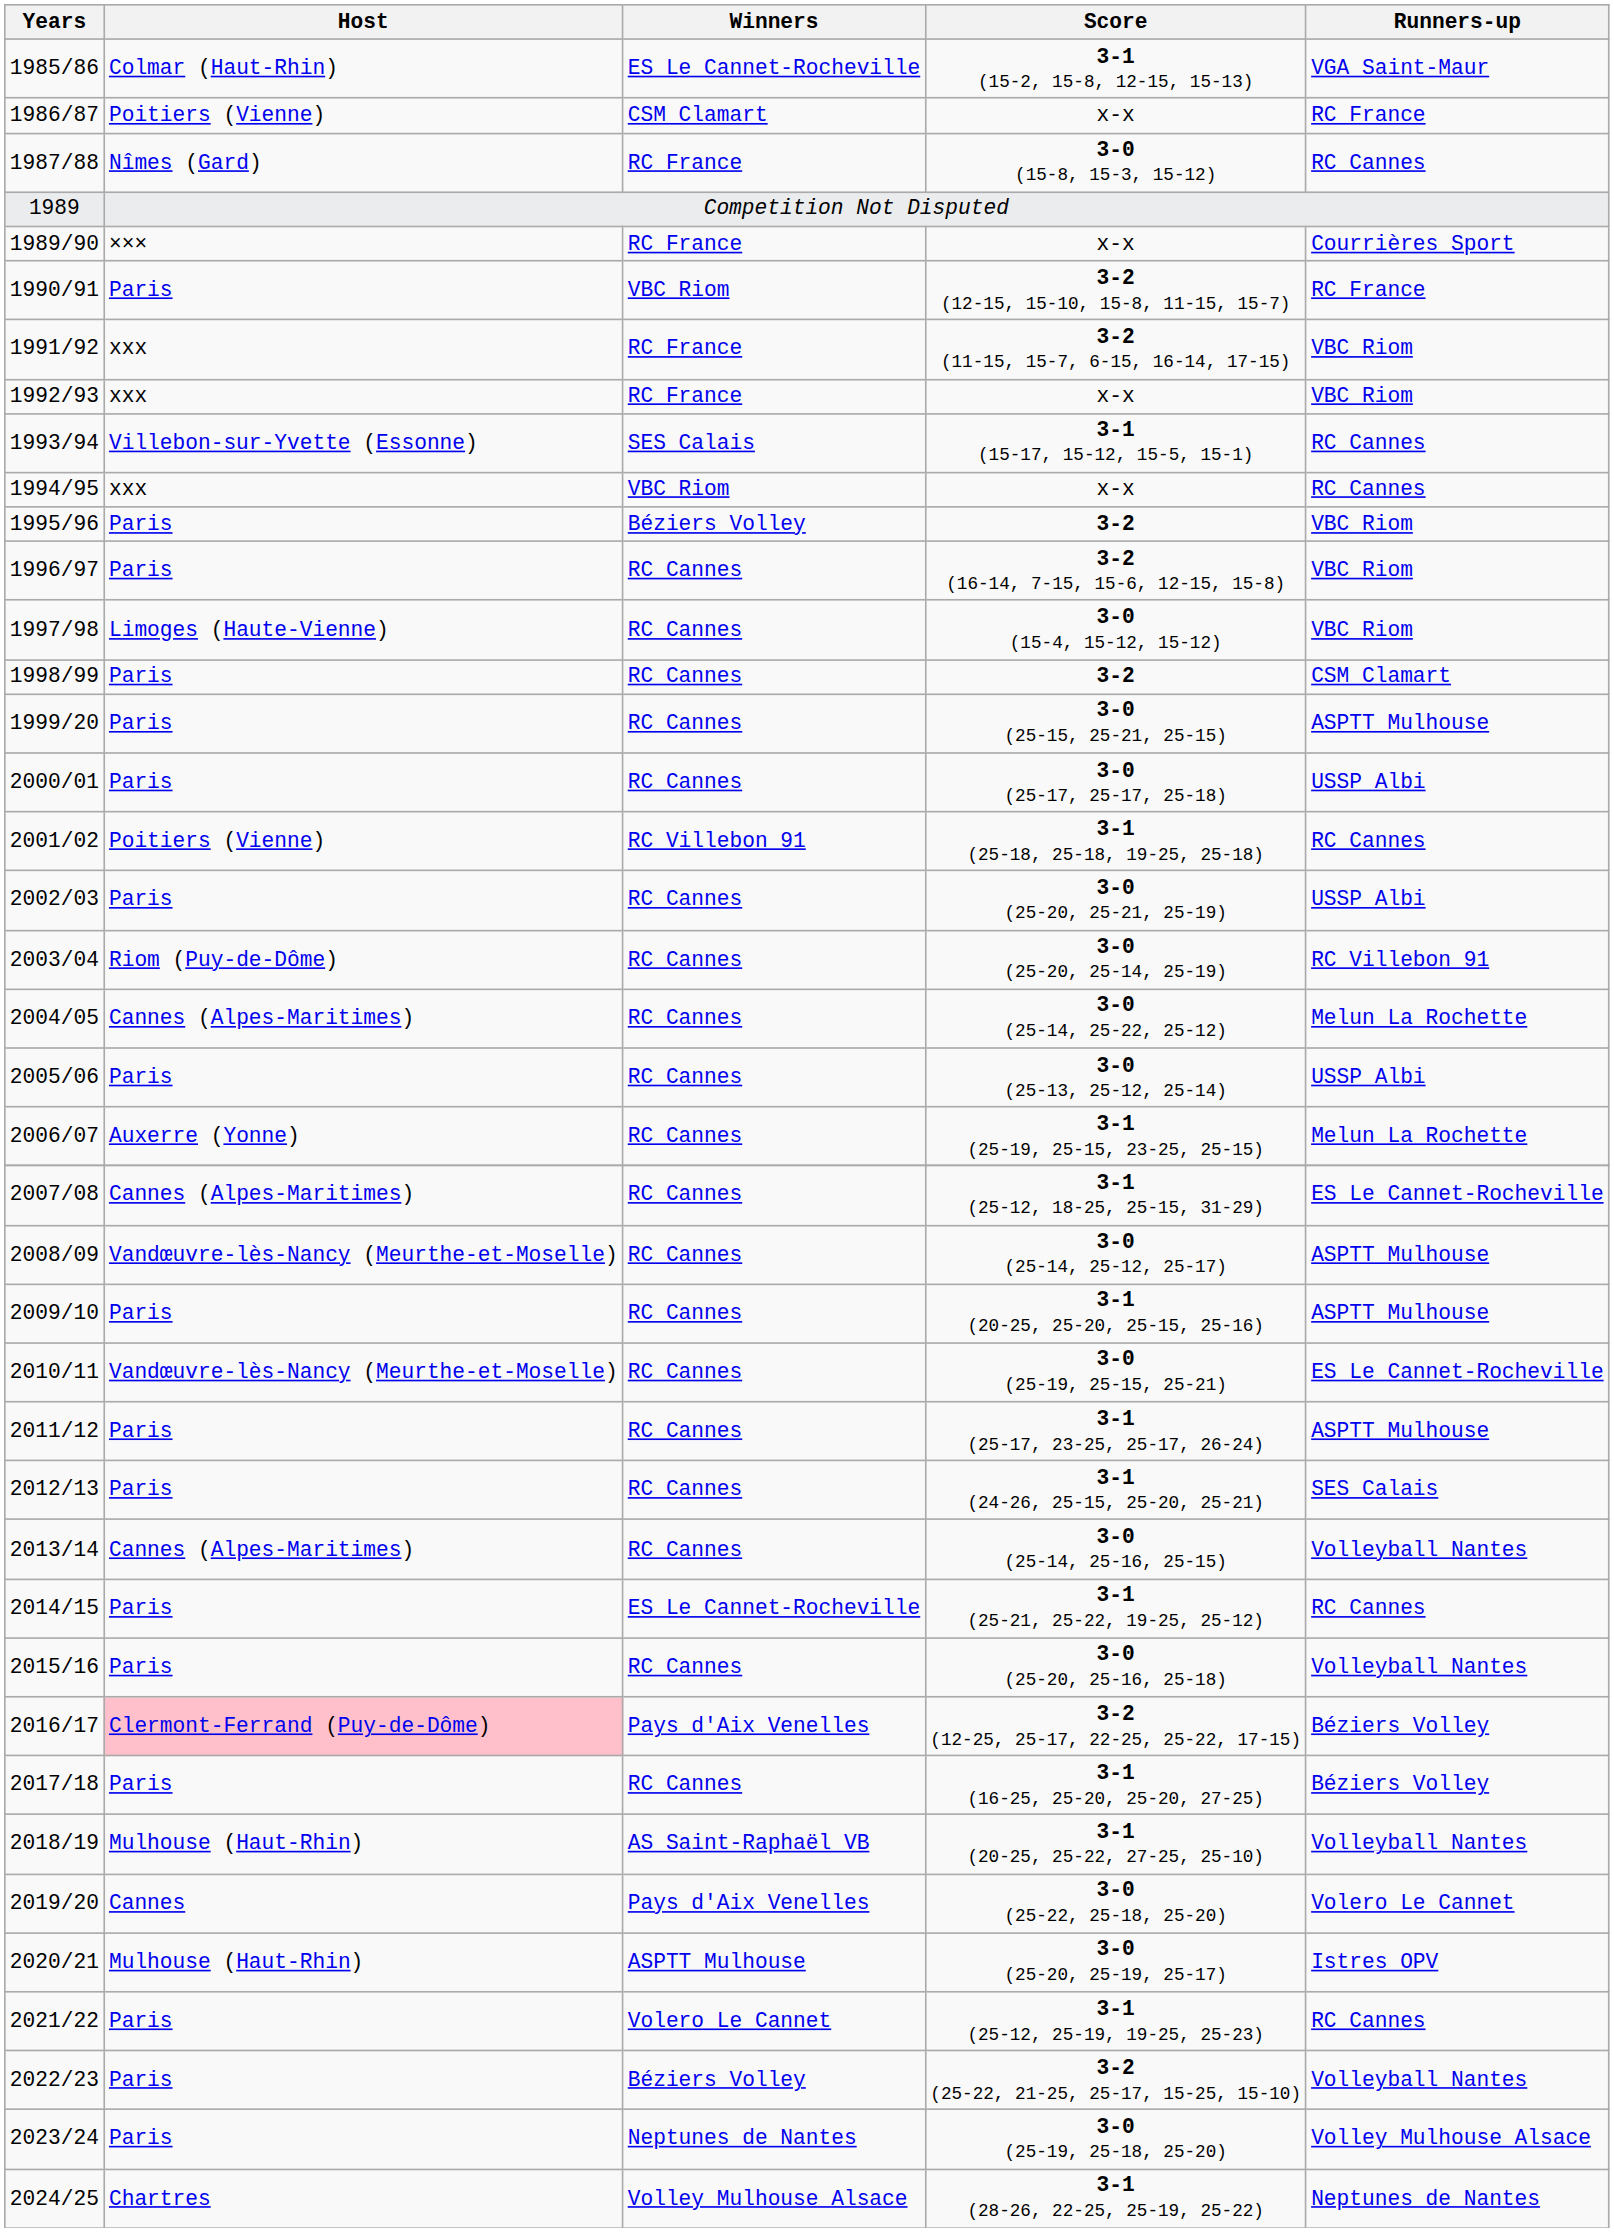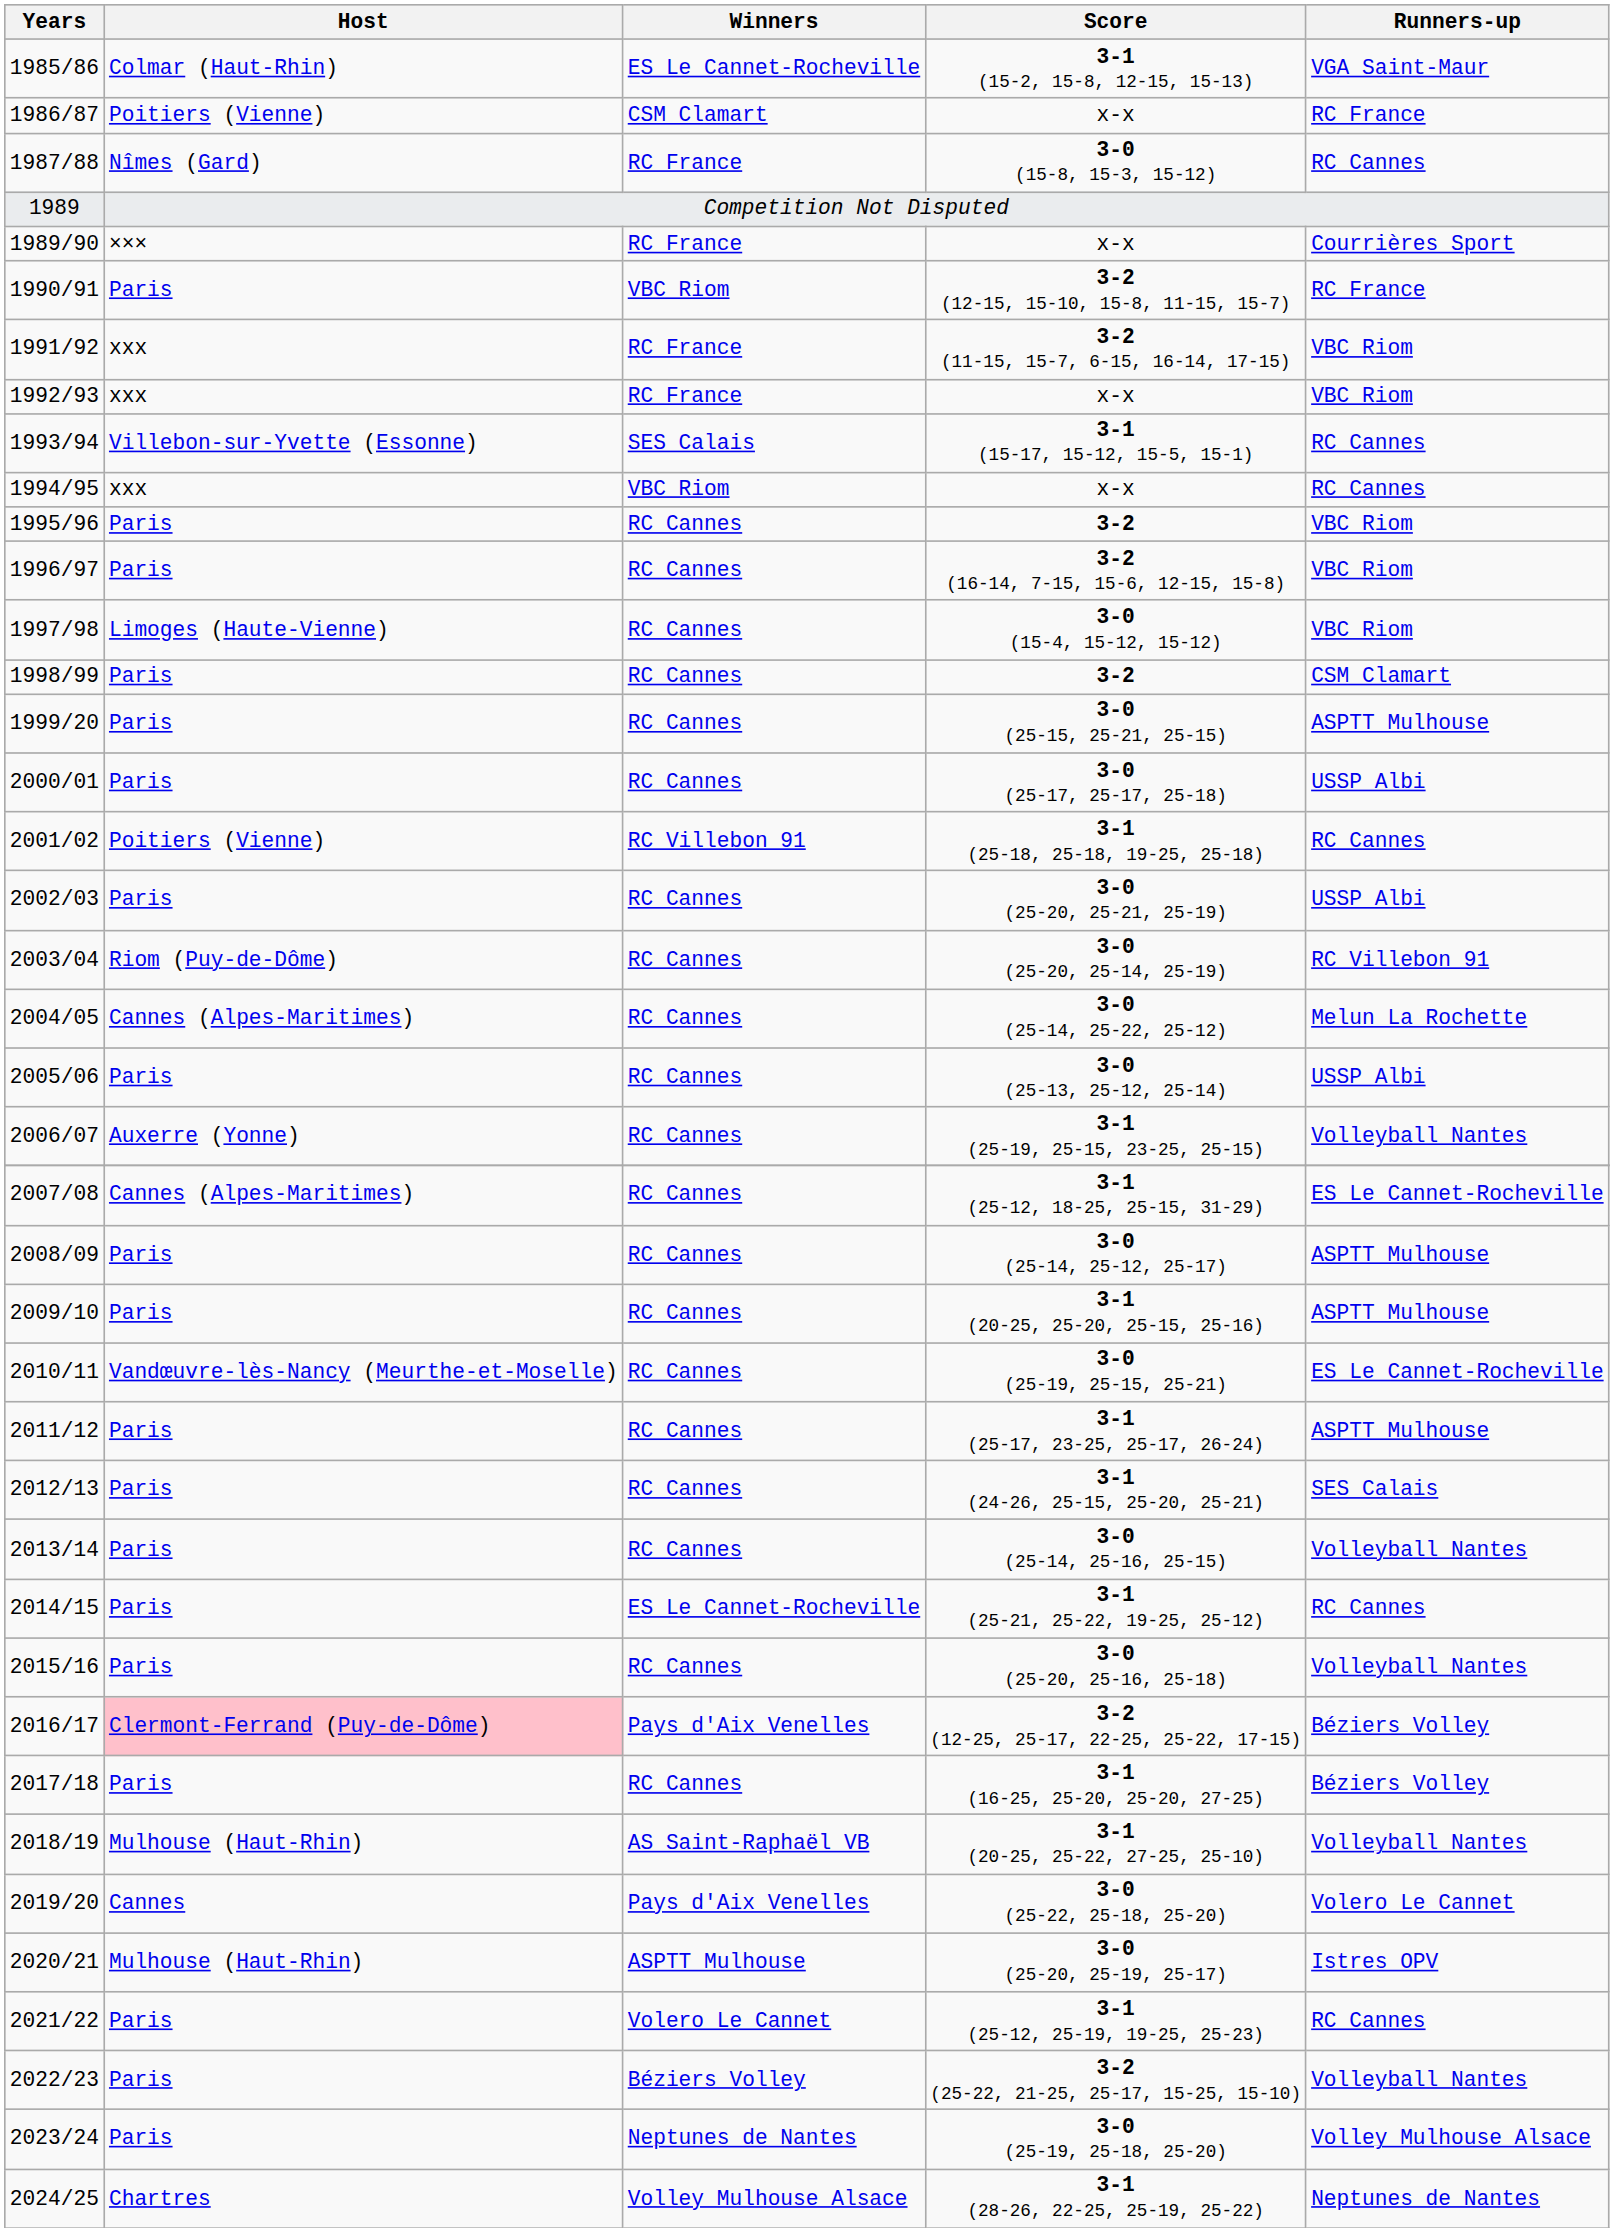 <table class="wikitable">
 <tr>
 <th>Years</th>
 <th>Host</th>
 <th>Winners</th>
 <th>Score</th>
 <th>Runners-up</th>
 </tr>
 <tr>
 <td>1985/86</td>
 <td><a href='#'>Colmar</a> (<a href='#'>Haut-Rhin</a>)</td>
 <td><a href='#'>ES Le Cannet-Rocheville</a></td>
 <td align="center"><strong>3-1</strong><br><small>(15-2, 15-8, 12-15, 15-13)</small></td>
 <td><a href='#'>VGA Saint-Maur</a></td>
 </tr>
 <tr>
 <td>1986/87</td>
 <td><a href='#'>Poitiers</a> (<a href='#'>Vienne</a>)</td>
 <td><a href='#'>CSM Clamart</a></td>
 <td align="center">x-x</td>
 <td><a href='#'>RC France</a></td>
 </tr>
 <tr>
 <td>1987/88</td>
 <td><a href='#'>Nîmes</a> (<a href='#'>Gard</a>)</td>
 <td><a href='#'>RC France</a></td>
 <td align="center"><strong>3-0</strong><br><small>(15-8, 15-3, 15-12)</small></td>
 <td><a href='#'>RC Cannes</a></td>
 </tr>
 <tr bgcolor=eaecee>
 <td align=center>1989</td>
 <td colspan="4" align="center"><em>Competition Not Disputed</em></td>
 </tr>
 <tr>
 <td>1989/90</td>
 <td>×××</td>
 <td><a href='#'>RC France</a></td>
 <td align="center">x-x</td>
 <td><a href='#'>Courrières Sport</a></td>
 </tr>
 <tr>
 <td>1990/91</td>
 <td><a href='#'>Paris</a></td>
 <td><a href='#'>VBC Riom</a></td>
 <td align="center"><strong>3-2</strong><br><small>(12-15, 15-10, 15-8, 11-15, 15-7)</small></td>
 <td><a href='#'>RC France</a></td>
 </tr>
 <tr>
 <td>1991/92</td>
 <td>xxx</td>
 <td><a href='#'>RC France</a></td>
 <td align="center"><strong>3-2</strong><br><small>(11-15, 15-7, 6-15, 16-14, 17-15)</small></td>
 <td><a href='#'>VBC Riom</a></td>
 </tr>
 <tr>
 <td>1992/93</td>
 <td>xxx</td>
 <td><a href='#'>RC France</a></td>
 <td align="center">x-x</td>
 <td><a href='#'>VBC Riom</a></td>
 </tr>
 <tr>
 <td>1993/94</td>
 <td><a href='#'>Villebon-sur-Yvette</a> (<a href='#'>Essonne</a>)</td>
 <td><a href='#'>SES Calais</a></td>
 <td align="center"><strong>3-1</strong><br><small>(15-17, 15-12, 15-5, 15-1)</small></td>
 <td><a href='#'>RC Cannes</a></td>
 </tr>
 <tr>
 <td>1994/95</td>
 <td>xxx</td>
 <td><a href='#'>VBC Riom</a></td>
 <td align="center">x-x</td>
 <td><a href='#'>RC Cannes</a></td>
 </tr>
 <tr>
 <td>1995/96</td>
 <td><a href='#'>Paris</a></td>
-<td><a href='#'>Béziers Volley</a></td>
+<td><a href='#'>RC Cannes</a></td>
 <td align="center"><strong>3-2</strong><br><small></small></td>
 <td><a href='#'>VBC Riom</a></td>
 </tr>
 <tr>
 <td>1996/97</td>
 <td><a href='#'>Paris</a></td>
 <td><a href='#'>RC Cannes</a></td>
 <td align="center"><strong>3-2</strong><br><small>(16-14, 7-15, 15-6, 12-15, 15-8)</small></td>
 <td><a href='#'>VBC Riom</a></td>
 </tr>
 <tr>
 <td>1997/98</td>
 <td><a href='#'>Limoges</a> (<a href='#'>Haute-Vienne</a>)</td>
 <td><a href='#'>RC Cannes</a></td>
 <td align="center"><strong>3-0</strong><br><small>(15-4, 15-12, 15-12)</small></td>
 <td><a href='#'>VBC Riom</a></td>
 </tr>
 <tr>
 <td>1998/99</td>
 <td><a href='#'>Paris</a></td>
 <td><a href='#'>RC Cannes</a></td>
 <td align="center"><strong>3-2</strong></td>
 <td><a href='#'>CSM Clamart</a></td>
 </tr>
 <tr>
 <td>1999/20</td>
 <td><a href='#'>Paris</a></td>
 <td><a href='#'>RC Cannes</a></td>
 <td align="center"><strong>3-0</strong><br><small>(25-15, 25-21, 25-15)</small></td>
 <td><a href='#'>ASPTT Mulhouse</a></td>
 </tr>
 <tr>
 <td>2000/01</td>
 <td><a href='#'>Paris</a></td>
 <td><a href='#'>RC Cannes</a></td>
 <td align="center"><strong>3-0</strong><br><small>(25-17, 25-17, 25-18)</small></td>
 <td><a href='#'>USSP Albi</a></td>
 </tr>
 <tr>
 <td>2001/02</td>
 <td><a href='#'>Poitiers</a> (<a href='#'>Vienne</a>)</td>
 <td><a href='#'>RC Villebon 91</a></td>
 <td align="center"><strong>3-1</strong><br><small>(25-18, 25-18, 19-25, 25-18)</small></td>
 <td><a href='#'>RC Cannes</a></td>
 </tr>
 <tr>
 <td>2002/03</td>
 <td><a href='#'>Paris</a></td>
 <td><a href='#'>RC Cannes</a></td>
 <td align="center"><strong>3-0</strong><br><small>(25-20, 25-21, 25-19)</small></td>
 <td><a href='#'>USSP Albi</a></td>
 </tr>
 <tr>
 <td>2003/04</td>
 <td><a href='#'>Riom</a> (<a href='#'>Puy-de-Dôme</a>)</td>
 <td><a href='#'>RC Cannes</a></td>
 <td align="center"><strong>3-0</strong><br><small>(25-20, 25-14, 25-19)</small></td>
 <td><a href='#'>RC Villebon 91</a></td>
 </tr>
 <tr>
 <td>2004/05</td>
 <td><a href='#'>Cannes</a> (<a href='#'>Alpes-Maritimes</a>)</td>
 <td><a href='#'>RC Cannes</a></td>
 <td align="center"><strong>3-0</strong><br><small>(25-14, 25-22, 25-12)</small></td>
 <td><a href='#'>Melun La Rochette</a></td>
 </tr>
 <tr>
 <td>2005/06</td>
 <td><a href='#'>Paris</a></td>
 <td><a href='#'>RC Cannes</a></td>
 <td align="center"><strong>3-0</strong><br><small>(25-13, 25-12, 25-14)</small></td>
 <td><a href='#'>USSP Albi</a></td>
 </tr>
 <tr>
 <td>2006/07</td>
 <td><a href='#'>Auxerre</a> (<a href='#'>Yonne</a>)</td>
 <td><a href='#'>RC Cannes</a></td>
 <td align="center"><strong>3-1</strong><br><small>(25-19, 25-15, 23-25, 25-15)</small></td>
-<td><a href='#'>Melun La Rochette</a></td>
+<td><a href='#'>Volleyball Nantes</a></td>
 </tr>
 <tr bgcolor="#EFEFEF">
 </tr>
 <tr>
 <td>2007/08</td>
 <td><a href='#'>Cannes</a> (<a href='#'>Alpes-Maritimes</a>)</td>
 <td><a href='#'>RC Cannes</a></td>
 <td align="center"><strong>3-1</strong><br><small>(25-12, 18-25, 25-15, 31-29)</small></td>
 <td><a href='#'>ES Le Cannet-Rocheville</a></td>
 </tr>
 <tr>
 <td>2008/09</td>
-<td><a href='#'>Vandœuvre-lès-Nancy</a> (<a href='#'>Meurthe-et-Moselle</a>)</td>
+<td><a href='#'>Paris</a></td>
 <td><a href='#'>RC Cannes</a></td>
 <td align="center"><strong>3-0</strong><br><small>(25-14, 25-12, 25-17)</small></td>
 <td><a href='#'>ASPTT Mulhouse</a></td>
 </tr>
 <tr>
 <td>2009/10</td>
 <td><a href='#'>Paris</a></td>
 <td><a href='#'>RC Cannes</a></td>
 <td align="center"><strong>3-1</strong><br><small>(20-25, 25-20, 25-15, 25-16)</small></td>
 <td><a href='#'>ASPTT Mulhouse</a></td>
 </tr>
 <tr>
 <td>2010/11</td>
 <td><a href='#'>Vandœuvre-lès-Nancy</a> (<a href='#'>Meurthe-et-Moselle</a>)</td>
 <td><a href='#'>RC Cannes</a></td>
 <td align="center"><strong>3-0</strong><br><small>(25-19, 25-15, 25-21)</small></td>
 <td><a href='#'>ES Le Cannet-Rocheville</a></td>
 </tr>
 <tr>
 <td>2011/12</td>
 <td><a href='#'>Paris</a></td>
 <td><a href='#'>RC Cannes</a></td>
 <td align="center"><strong>3-1</strong><br><small>(25-17, 23-25, 25-17, 26-24)</small></td>
 <td><a href='#'>ASPTT Mulhouse</a></td>
 </tr>
 <tr>
 <td>2012/13</td>
 <td><a href='#'>Paris</a></td>
 <td><a href='#'>RC Cannes</a></td>
 <td align="center"><strong>3-1</strong><br><small>(24-26, 25-15, 25-20, 25-21)</small></td>
 <td><a href='#'>SES Calais</a></td>
 </tr>
 <tr>
 <td>2013/14</td>
-<td><a href='#'>Cannes</a> (<a href='#'>Alpes-Maritimes</a>)</td>
+<td><a href='#'>Paris</a></td>
 <td><a href='#'>RC Cannes</a></td>
 <td align="center"><strong>3-0</strong><br><small>(25-14, 25-16, 25-15)</small></td>
 <td><a href='#'>Volleyball Nantes</a></td>
 </tr>
 <tr>
 <td>2014/15</td>
 <td><a href='#'>Paris</a></td>
 <td><a href='#'>ES Le Cannet-Rocheville</a></td>
 <td align="center"><strong>3-1</strong><br><small>(25-21, 25-22, 19-25, 25-12)</small></td>
 <td><a href='#'>RC Cannes</a></td>
 </tr>
 <tr>
 <td>2015/16</td>
 <td><a href='#'>Paris</a></td>
 <td><a href='#'>RC Cannes</a></td>
 <td align="center"><strong>3-0</strong><br><small>(25-20, 25-16, 25-18)</small></td>
 <td><a href='#'>Volleyball Nantes</a></td>
 </tr>
 <tr>
 <td>2016/17</td>
 <td style="background: pink;"><a href='#'>Clermont-Ferrand</a> (<a href='#'>Puy-de-Dôme</a>)</td>
 <td><a href='#'>Pays d'Aix Venelles</a></td>
 <td align="center"><strong>3-2</strong><br><small>(12-25, 25-17, 22-25, 25-22, 17-15)</small></td>
 <td><a href='#'>Béziers Volley</a></td>
 </tr>
 <tr>
 <td>2017/18</td>
 <td><a href='#'>Paris</a></td>
 <td><a href='#'>RC Cannes</a></td>
 <td align="center"><strong>3-1</strong><br><small>(16-25, 25-20, 25-20, 27-25)</small></td>
 <td><a href='#'>Béziers Volley</a></td>
 </tr>
 <tr>
 <td>2018/19</td>
 <td><a href='#'>Mulhouse</a> (<a href='#'>Haut-Rhin</a>)</td>
 <td><a href='#'>AS Saint-Raphaël VB</a></td>
 <td align="center"><strong>3-1</strong><br><small>(20-25, 25-22, 27-25, 25-10)</small></td>
 <td><a href='#'>Volleyball Nantes</a></td>
 </tr>
 <tr>
 <td>2019/20</td>
 <td><a href='#'>Cannes</a></td>
 <td><a href='#'>Pays d'Aix Venelles</a></td>
 <td align="center"><strong>3-0</strong><br><small>(25-22, 25-18, 25-20)</small></td>
 <td><a href='#'>Volero Le Cannet</a></td>
 </tr>
 <tr>
 <td>2020/21</td>
 <td><a href='#'>Mulhouse</a> (<a href='#'>Haut-Rhin</a>)</td>
 <td><a href='#'>ASPTT Mulhouse</a></td>
 <td align="center"><strong>3-0</strong><br><small>(25-20, 25-19, 25-17)</small></td>
 <td><a href='#'>Istres OPV</a></td>
 </tr>
 <tr>
 <td>2021/22</td>
 <td><a href='#'>Paris</a></td>
 <td><a href='#'>Volero Le Cannet</a></td>
 <td align="center"><strong>3-1</strong><br><small>(25-12, 25-19, 19-25, 25-23)</small></td>
 <td><a href='#'>RC Cannes</a></td>
 </tr>
 <tr>
 <td>2022/23</td>
 <td><a href='#'>Paris</a></td>
 <td><a href='#'>Béziers Volley</a></td>
 <td align="center"><strong>3-2</strong><br><small>(25-22, 21-25, 25-17, 15-25, 15-10)</small></td>
 <td><a href='#'>Volleyball Nantes</a></td>
 </tr>
 <tr>
 <td>2023/24</td>
 <td><a href='#'>Paris</a></td>
 <td><a href='#'>Neptunes de Nantes</a></td>
 <td align="center"><strong>3-0</strong><br><small>(25-19, 25-18, 25-20)</small></td>
 <td><a href='#'>Volley Mulhouse Alsace</a></td>
 </tr>
 <tr>
 <td>2024/25</td>
 <td><a href='#'>Chartres</a></td>
 <td><a href='#'>Volley Mulhouse Alsace</a></td>
 <td align="center"><strong>3-1</strong><br><small>(28-26, 22-25, 25-19, 25-22)</small></td>
 <td><a href='#'>Neptunes de Nantes</a></td>
 </tr>
 </table>
